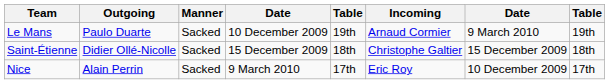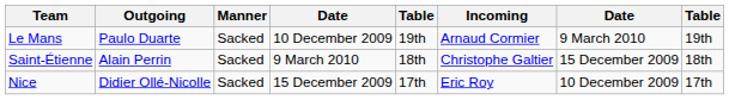 <table class="wikitable">
 <tr>
 <th>Team</th>
 <th>Outgoing</th>
 <th>Manner</th>
 <th>Date</th>
 <th>Table</th>
 <th>Incoming</th>
 <th>Date</th>
 <th>Table</th>
 </tr>
 <tr>
 <td><a href='#'>Le Mans</a></td>
 <td> <a href='#'>Paulo Duarte</a></td>
 <td>Sacked</td>
 <td>10 December 2009</td>
 <td>19th</td>
 <td> <a href='#'>Arnaud Cormier</a></td>
 <td>9 March 2010</td>
 <td>19th</td>
 </tr>
 <tr>
 <td><a href='#'>Saint-Étienne</a></td>
-<td> <a href='#'>Didier Ollé-Nicolle</a></td>
+<td> <a href='#'>Alain Perrin</a></td>
 <td>Sacked</td>
-<td>15 December 2009</td>
+<td>9 March 2010</td>
 <td>18th</td>
 <td> <a href='#'>Christophe Galtier</a></td>
 <td>15 December 2009</td>
 <td>18th</td>
 </tr>
 <tr>
 <td><a href='#'>Nice</a></td>
-<td> <a href='#'>Alain Perrin</a></td>
+<td> <a href='#'>Didier Ollé-Nicolle</a></td>
 <td>Sacked</td>
-<td>9 March 2010</td>
+<td>15 December 2009</td>
 <td>17th</td>
 <td> <a href='#'>Eric Roy</a></td>
 <td>10 December 2009</td>
 <td>17th</td>
 </tr>
 </table>
